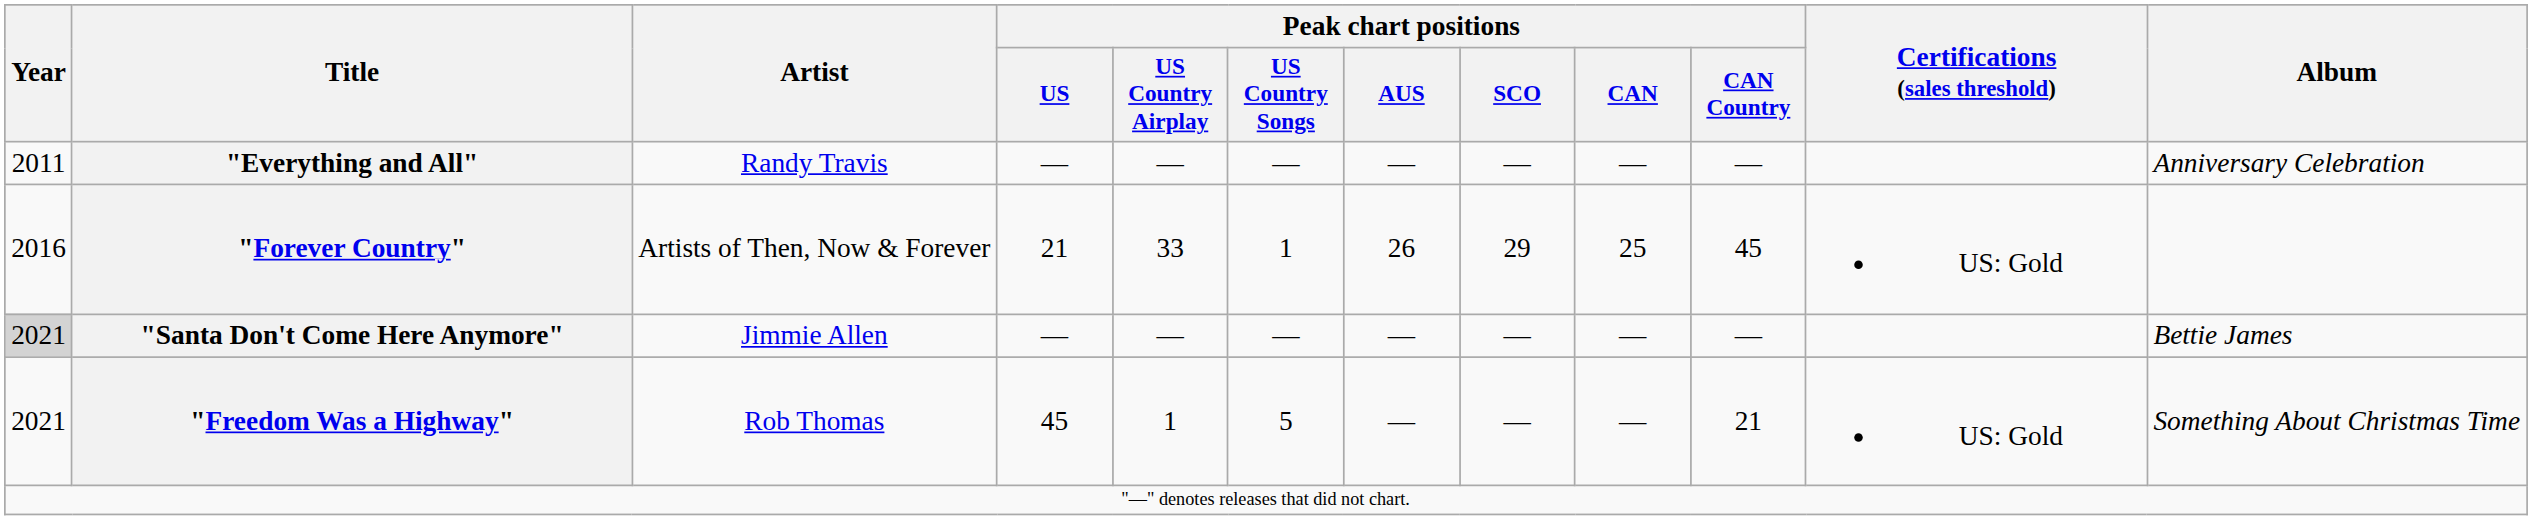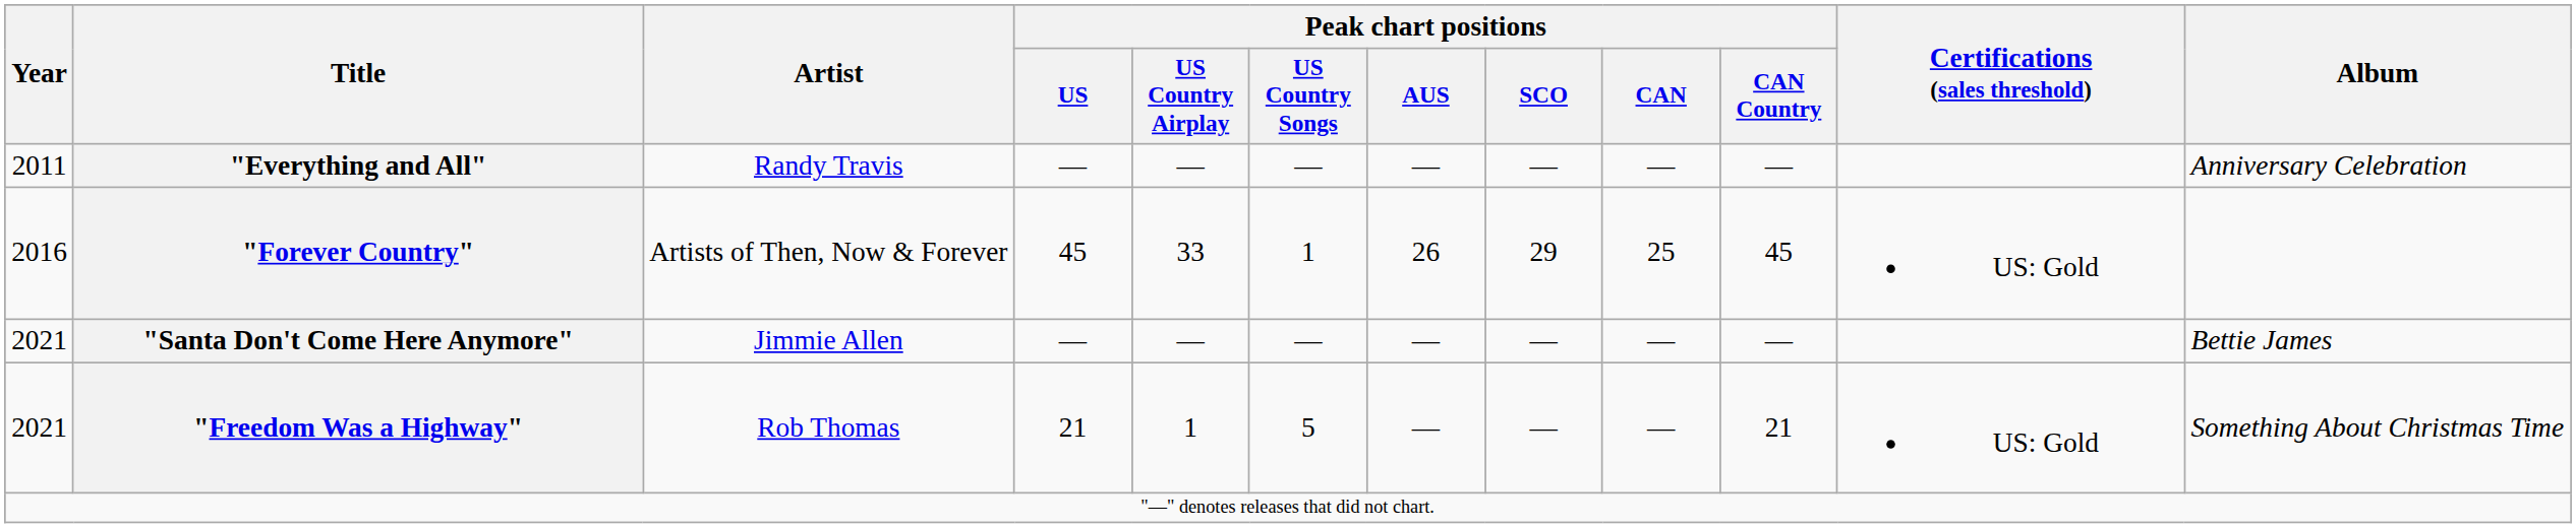 <table class="wikitable plainrowheaders" style="text-align:center;">
 <tr>
 <th scope="col" rowspan="2">Year</th>
 <th scope="col" rowspan="2" style="width:20em;">Title</th>
 <th scope="col" rowspan="2">Artist</th>
 <th scope="col" colspan="7">Peak chart positions</th>
 <th scope="col" rowspan="2" style="width:12em;"><a href='#'>Certifications</a><br><small>(<a href='#'>sales threshold</a>)</small></th>
 <th scope="col" rowspan="2">Album</th>
 </tr>
 <tr>
 <th scope="col" style="width:4.5em;font-size:85%;"><a href='#'>US</a><br></th>
 <th scope="col" style="width:4.5em;font-size:85%;"><a href='#'>US Country Airplay</a><br></th>
 <th scope="col" style="width:4.5em;font-size:85%;"><a href='#'>US Country Songs</a><br></th>
 <th scope="col" style="width:4.5em;font-size:85%;"><a href='#'>AUS</a></th>
 <th scope="col" style="width:4.5em;font-size:85%;"><a href='#'>SCO</a></th>
 <th scope="col" style="width:4.5em;font-size:85%;"><a href='#'>CAN</a><br></th>
 <th scope="col" style="width:4.5em;font-size:85%;"><a href='#'>CAN Country</a><br></th>
 </tr>
 <tr>
 <td>2011</td>
 <th scope="row">"Everything and All"</th>
 <td><a href='#'>Randy Travis</a></td>
 <td>—</td>
 <td>—</td>
 <td>—</td>
 <td>—</td>
 <td>—</td>
 <td>—</td>
 <td>—</td>
 <td></td>
 <td align="left"><em>Anniversary Celebration</em></td>
 </tr>
 <tr>
 <td>2016</td>
 <th scope="row">"<a href='#'>Forever Country</a>"</th>
 <td>Artists of Then, Now & Forever</td>
-<td>21</td>
+<td>45</td>
 <td>33</td>
 <td>1</td>
 <td>26</td>
 <td>29</td>
 <td>25</td>
 <td>45</td>
 <td><br><ul><li>US: Gold</li></ul></td>
 <td></td>
 </tr>
 <tr>
-<td style="background: lightgrey;">2021</td>
+<td>2021</td>
 <th scope="row">"Santa Don't Come Here Anymore"</th>
 <td><a href='#'>Jimmie Allen</a></td>
 <td>—</td>
 <td>—</td>
 <td>—</td>
 <td>—</td>
 <td>—</td>
 <td>—</td>
 <td>—</td>
 <td></td>
 <td align="left"><em>Bettie James</em></td>
 </tr>
 <tr>
 <td>2021</td>
 <th scope="row">"<a href='#'>Freedom Was a Highway</a>"</th>
 <td><a href='#'>Rob Thomas</a></td>
-<td>45</td>
+<td>21</td>
 <td>1</td>
 <td>5</td>
 <td>—</td>
 <td>—</td>
 <td>—</td>
 <td>21</td>
 <td><br><ul><li>US: Gold</li></ul></td>
 <td><em>Something About Christmas Time</em></td>
 </tr>
 <tr>
 <td colspan="12" style="font-size:8pt">"—" denotes releases that did not chart.</td>
 </tr>
 </table>
